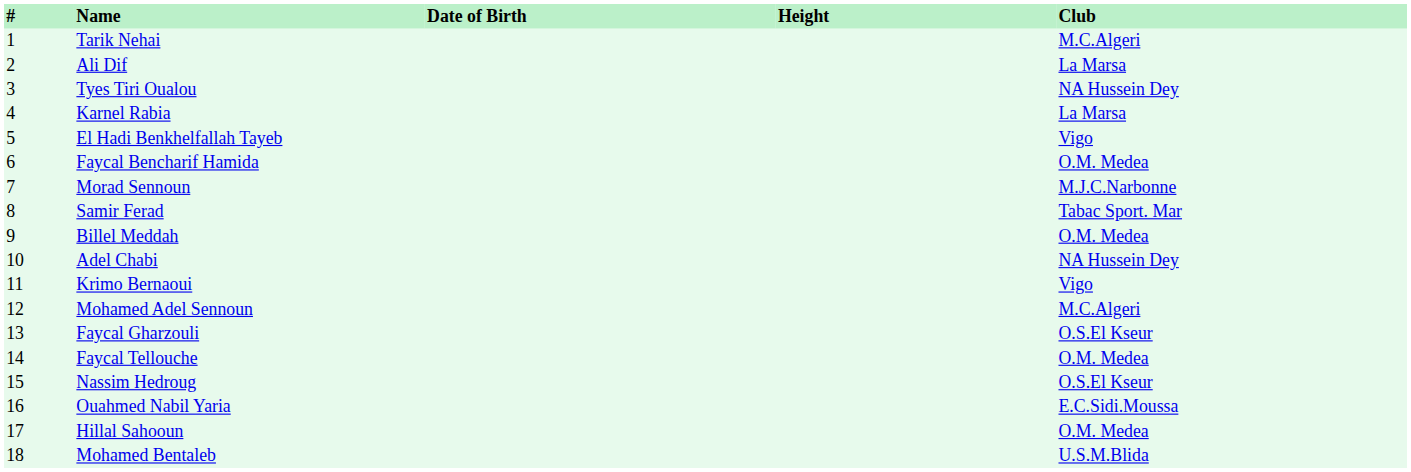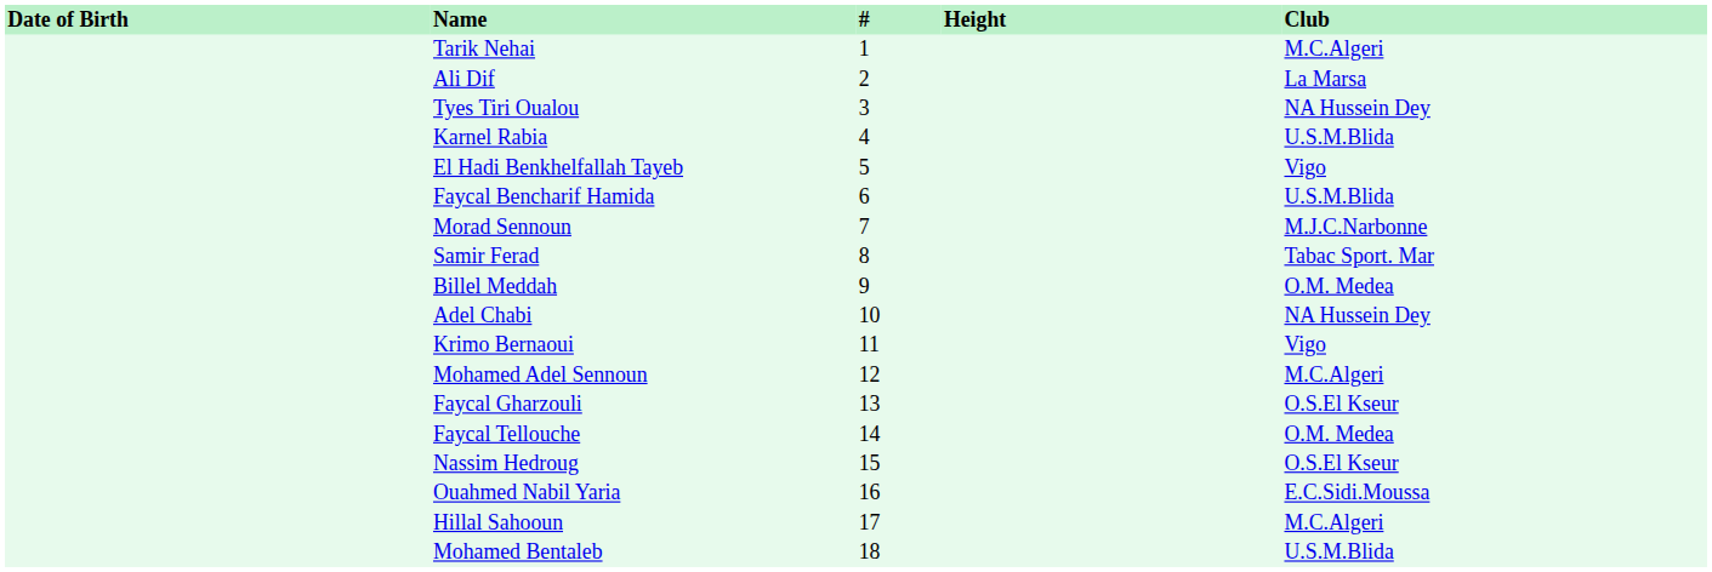 <table border=0 cellpadding=2 cellspacing=0  |- bgcolor=#E7FAEC style=text-align:left; font-size:90%; width=100%>
 <tr style="background:#bbf0c9;">
+<th width=25%>Date of Birth</th>
+<th style="width:25%; text-align:left;">Name</th>
 <th width=5%>#</th>
-<th style="width:25%; text-align:left;">Name</th>
-<th width=25%>Date of Birth</th>
 <th width=20%>Height</th>
 <th width=25%>Club</th>
 </tr>
 <tr>
+<td></td>
+<td><a href='#'>Tarik Nehai</a></td>
 <td>1</td>
-<td><a href='#'>Tarik Nehai</a></td>
-<td></td>
 <td></td>
 <td><a href='#'>M.C.Algeri</a></td>
 </tr>
 <tr>
+<td></td>
+<td><a href='#'>Ali Dif</a></td>
 <td>2</td>
-<td><a href='#'>Ali Dif</a></td>
-<td></td>
 <td></td>
 <td><a href='#'>La Marsa</a> </td>
 </tr>
 <tr>
+<td></td>
+<td><a href='#'>Tyes Tiri Oualou</a></td>
 <td>3</td>
-<td><a href='#'>Tyes Tiri Oualou</a></td>
-<td></td>
 <td></td>
 <td><a href='#'>NA Hussein Dey</a></td>
 </tr>
 <tr>
+<td></td>
+<td><a href='#'>Karnel Rabia</a></td>
 <td>4</td>
-<td><a href='#'>Karnel Rabia</a></td>
 <td></td>
-<td></td>
-<td><a href='#'>La Marsa</a> </td>
+<td><a href='#'>U.S.M.Blida</a></td>
 </tr>
 <tr>
+<td></td>
+<td><a href='#'>El Hadi Benkhelfallah Tayeb</a></td>
 <td>5</td>
-<td><a href='#'>El Hadi Benkhelfallah Tayeb</a></td>
-<td></td>
 <td></td>
 <td><a href='#'>Vigo</a> </td>
 </tr>
 <tr>
+<td></td>
+<td><a href='#'>Faycal Bencharif Hamida</a></td>
 <td>6</td>
-<td><a href='#'>Faycal Bencharif Hamida</a></td>
 <td></td>
+<td><a href='#'>U.S.M.Blida</a></td>
+</tr>
+<tr>
+<td></td>
+<td><a href='#'>Morad Sennoun</a></td>
+<td>7</td>
+<td></td>
+<td><a href='#'>M.J.C.Narbonne</a></td>
+</tr>
+<tr>
+<td></td>
+<td><a href='#'>Samir Ferad</a></td>
+<td>8</td>
+<td></td>
+<td><a href='#'>Tabac Sport. Mar</a></td>
+</tr>
+<tr>
+<td></td>
+<td><a href='#'>Billel Meddah</a></td>
+<td>9</td>
 <td></td>
 <td><a href='#'>O.M. Medea</a></td>
 </tr>
 <tr>
-<td>7</td>
-<td><a href='#'>Morad Sennoun</a></td>
 <td></td>
+<td><a href='#'>Adel Chabi</a></td>
+<td>10</td>
 <td></td>
-<td><a href='#'>M.J.C.Narbonne</a></td>
+<td><a href='#'>NA Hussein Dey</a></td>
 </tr>
 <tr>
-<td>8</td>
-<td><a href='#'>Samir Ferad</a></td>
 <td></td>
+<td><a href='#'>Krimo Bernaoui</a></td>
+<td>11</td>
 <td></td>
-<td><a href='#'>Tabac Sport. Mar</a></td>
+<td><a href='#'>Vigo</a> </td>
 </tr>
 <tr>
-<td>9</td>
-<td><a href='#'>Billel Meddah</a></td>
 <td></td>
+<td><a href='#'>Mohamed Adel Sennoun</a></td>
+<td>12</td>
+<td></td>
+<td><a href='#'>M.C.Algeri</a></td>
+</tr>
+<tr>
+<td></td>
+<td><a href='#'>Faycal Gharzouli</a></td>
+<td>13</td>
+<td></td>
+<td><a href='#'>O.S.El Kseur</a></td>
+</tr>
+<tr>
+<td></td>
+<td><a href='#'>Faycal Tellouche</a></td>
+<td>14</td>
 <td></td>
 <td><a href='#'>O.M. Medea</a></td>
 </tr>
 <tr>
-<td>10</td>
-<td><a href='#'>Adel Chabi</a></td>
 <td></td>
+<td><a href='#'>Nassim Hedroug</a></td>
+<td>15</td>
 <td></td>
-<td><a href='#'>NA Hussein Dey</a></td>
+<td><a href='#'>O.S.El Kseur</a></td>
 </tr>
 <tr>
-<td>11</td>
-<td><a href='#'>Krimo Bernaoui</a></td>
 <td></td>
+<td><a href='#'>Ouahmed Nabil Yaria</a></td>
+<td>16</td>
 <td></td>
-<td><a href='#'>Vigo</a> </td>
+<td><a href='#'>E.C.Sidi.Moussa</a></td>
 </tr>
 <tr>
-<td>12</td>
-<td><a href='#'>Mohamed Adel Sennoun</a></td>
 <td></td>
+<td><a href='#'>Hillal Sahooun</a></td>
+<td>17</td>
 <td></td>
 <td><a href='#'>M.C.Algeri</a></td>
 </tr>
 <tr>
-<td>13</td>
-<td><a href='#'>Faycal Gharzouli</a></td>
 <td></td>
-<td></td>
-<td><a href='#'>O.S.El Kseur</a></td>
-</tr>
-<tr>
-<td>14</td>
-<td><a href='#'>Faycal Tellouche</a></td>
-<td></td>
-<td></td>
-<td><a href='#'>O.M. Medea</a></td>
-</tr>
-<tr>
-<td>15</td>
-<td><a href='#'>Nassim Hedroug</a></td>
-<td></td>
-<td></td>
-<td><a href='#'>O.S.El Kseur</a></td>
-</tr>
-<tr>
-<td>16</td>
-<td><a href='#'>Ouahmed Nabil Yaria</a></td>
-<td></td>
-<td></td>
-<td><a href='#'>E.C.Sidi.Moussa</a></td>
-</tr>
-<tr>
-<td>17</td>
-<td><a href='#'>Hillal Sahooun</a></td>
-<td></td>
-<td></td>
-<td><a href='#'>O.M. Medea</a></td>
-</tr>
-<tr>
+<td><a href='#'>Mohamed Bentaleb</a></td>
 <td>18</td>
-<td><a href='#'>Mohamed Bentaleb</a></td>
-<td></td>
 <td></td>
 <td><a href='#'>U.S.M.Blida</a></td>
 </tr>
 </table>
